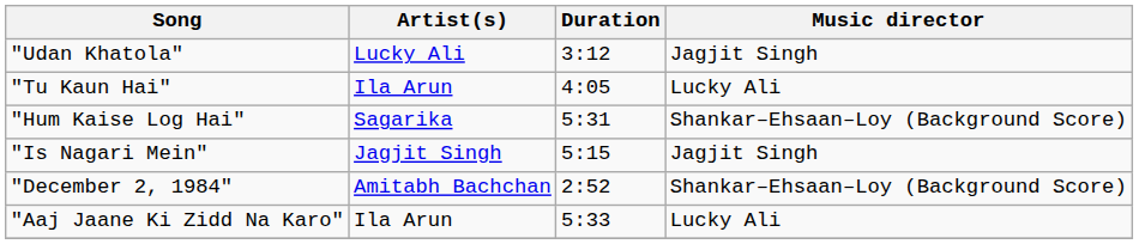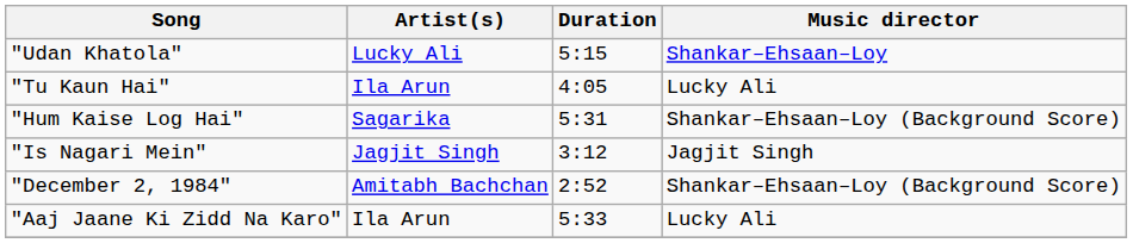 <table class="wikitable" style="font-size:95%;">
 <tr>
 <th>Song</th>
 <th>Artist(s)</th>
 <th>Duration</th>
 <th>Music director</th>
 </tr>
 <tr>
 <td>"Udan Khatola"</td>
 <td><a href='#'>Lucky Ali</a></td>
-<td>3:12</td>
-<td>Jagjit Singh</td>
+<td>5:15</td>
+<td><a href='#'>Shankar–Ehsaan–Loy</a></td>
 </tr>
 <tr>
 <td>"Tu Kaun Hai"</td>
 <td><a href='#'>Ila Arun</a></td>
 <td>4:05</td>
 <td>Lucky Ali</td>
 </tr>
 <tr>
 <td>"Hum Kaise Log Hai"</td>
 <td><a href='#'>Sagarika</a></td>
 <td>5:31</td>
 <td>Shankar–Ehsaan–Loy (Background Score)</td>
 </tr>
 <tr>
 <td>"Is Nagari Mein"</td>
 <td><a href='#'>Jagjit Singh</a></td>
-<td>5:15</td>
+<td>3:12</td>
 <td>Jagjit Singh</td>
 </tr>
 <tr>
 <td>"December 2, 1984"</td>
 <td><a href='#'>Amitabh Bachchan</a></td>
 <td>2:52</td>
 <td>Shankar–Ehsaan–Loy (Background Score)</td>
 </tr>
 <tr>
 <td>"Aaj Jaane Ki Zidd Na Karo"</td>
 <td>Ila Arun</td>
 <td>5:33</td>
 <td>Lucky Ali</td>
 </tr>
 <tr>
 </tr>
 </table>
